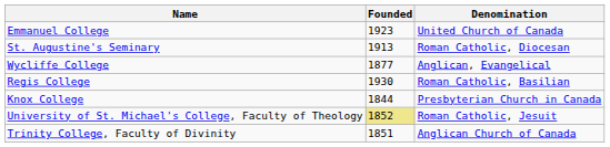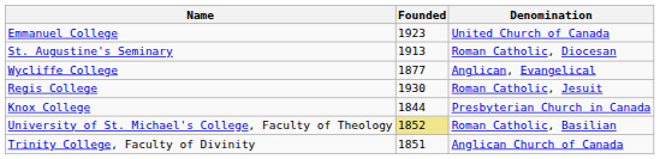 <table class="wikitable">
 <tr>
 <th>Name</th>
 <th>Founded</th>
 <th>Denomination</th>
 </tr>
 <tr>
 <td><a href='#'>Emmanuel College</a></td>
 <td>1923</td>
 <td><a href='#'>United Church of Canada</a></td>
 </tr>
 <tr>
 <td><a href='#'>St. Augustine's Seminary</a></td>
 <td>1913</td>
 <td><a href='#'>Roman Catholic</a>, <a href='#'>Diocesan</a></td>
 </tr>
 <tr>
 <td><a href='#'>Wycliffe College</a></td>
 <td>1877</td>
 <td><a href='#'>Anglican</a>, <a href='#'>Evangelical</a></td>
 </tr>
 <tr>
 <td><a href='#'>Regis College</a></td>
 <td>1930</td>
-<td><a href='#'>Roman Catholic</a>, <a href='#'>Basilian</a></td>
+<td><a href='#'>Roman Catholic</a>, <a href='#'>Jesuit</a></td>
 </tr>
 <tr>
 <td><a href='#'>Knox College</a></td>
 <td>1844</td>
 <td><a href='#'>Presbyterian Church in Canada</a></td>
 </tr>
 <tr>
 <td><a href='#'>University of St. Michael's College</a>, Faculty of Theology</td>
 <td style="background: khaki;">1852</td>
-<td><a href='#'>Roman Catholic</a>, <a href='#'>Jesuit</a></td>
+<td><a href='#'>Roman Catholic</a>, <a href='#'>Basilian</a></td>
 </tr>
 <tr>
 <td><a href='#'>Trinity College</a>, Faculty of Divinity</td>
 <td>1851</td>
 <td><a href='#'>Anglican Church of Canada</a></td>
 </tr>
 </table>
